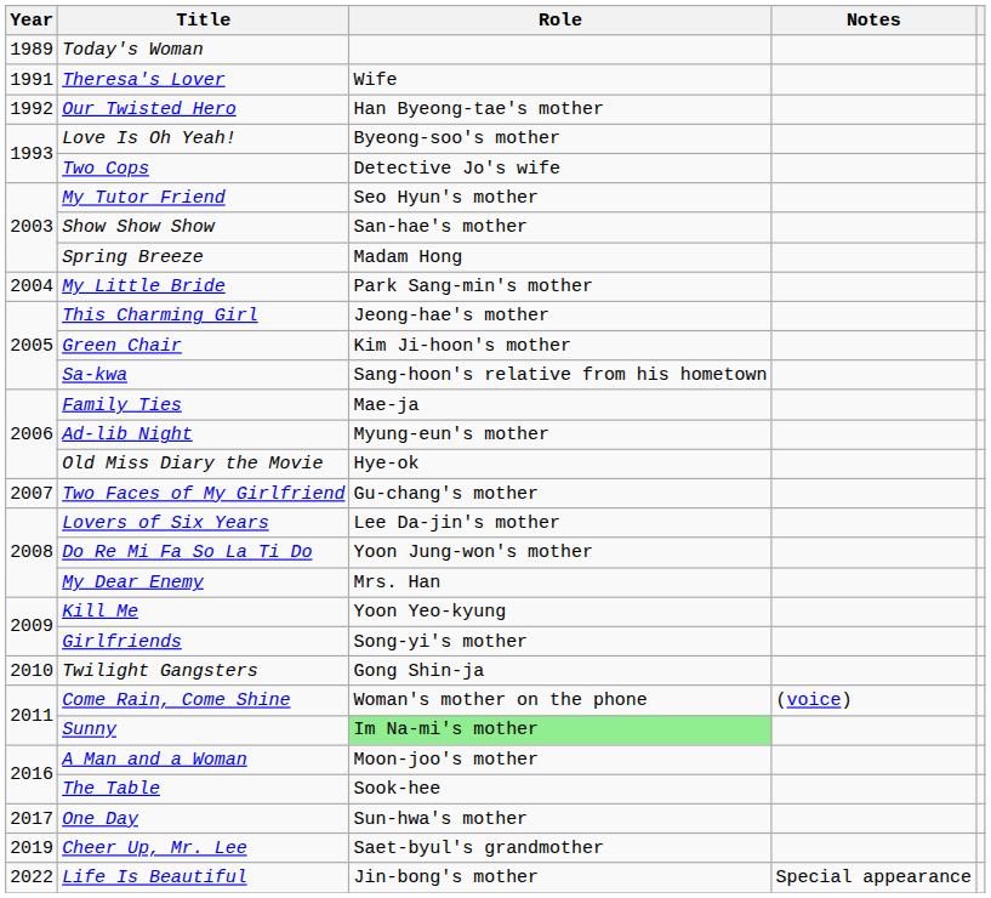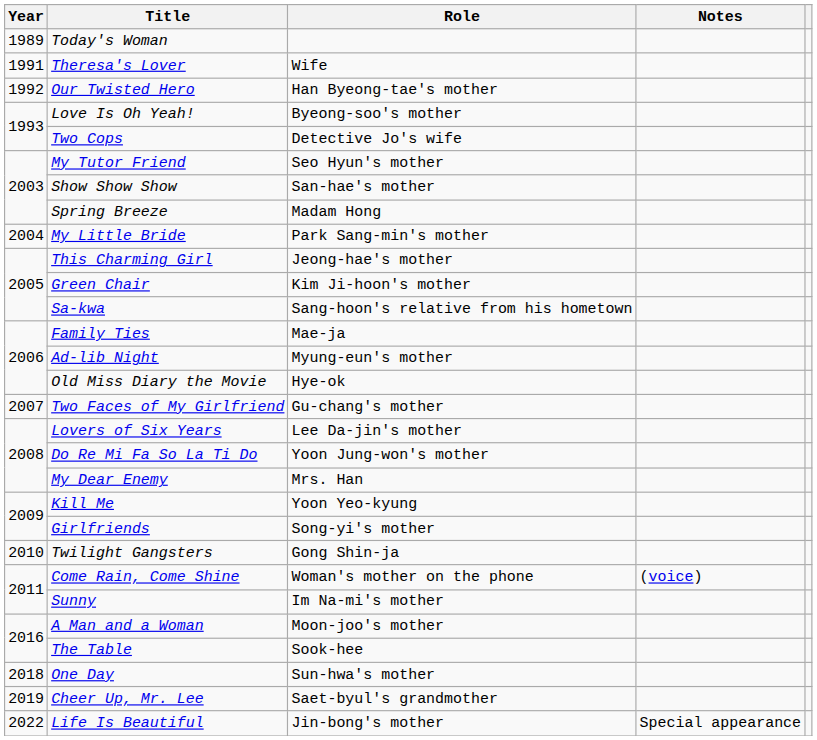 <table class="wikitable sortable">
 <tr>
 <th>Year</th>
 <th>Title</th>
 <th>Role</th>
 <th scope="col" class="unsortable">Notes</th>
 <th scope="col" class="unsortable"></th>
 </tr>
 <tr>
 <td>1989</td>
 <td><em>Today's Woman</em></td>
 <td></td>
 <td></td>
 <td></td>
 </tr>
 <tr>
 <td>1991</td>
 <td><em><a href='#'>Theresa's Lover</a></em></td>
 <td>Wife</td>
 <td></td>
 <td></td>
 </tr>
 <tr>
 <td>1992</td>
 <td><em><a href='#'>Our Twisted Hero</a></em></td>
 <td>Han Byeong-tae's mother</td>
 <td></td>
 <td></td>
 </tr>
 <tr>
 <td rowspan=2>1993</td>
 <td><em>Love Is Oh Yeah!</em></td>
 <td>Byeong-soo's mother</td>
 <td></td>
 <td></td>
 </tr>
 <tr>
 <td><em><a href='#'>Two Cops</a></em></td>
 <td>Detective Jo's wife</td>
 <td></td>
 <td></td>
 </tr>
 <tr>
 <td rowspan=3>2003</td>
 <td><em><a href='#'>My Tutor Friend</a></em></td>
 <td>Seo Hyun's mother</td>
 <td></td>
 <td></td>
 </tr>
 <tr>
 <td><em>Show Show Show</em></td>
 <td>San-hae's mother</td>
 <td></td>
 <td></td>
 </tr>
 <tr>
 <td><em>Spring Breeze</em></td>
 <td>Madam Hong</td>
 <td></td>
 <td></td>
 </tr>
 <tr>
 <td>2004</td>
 <td><em><a href='#'>My Little Bride</a></em></td>
 <td>Park Sang-min's mother</td>
 <td></td>
 <td></td>
 </tr>
 <tr>
 <td rowspan=3>2005</td>
 <td><em><a href='#'>This Charming Girl</a></em></td>
 <td>Jeong-hae's mother</td>
 <td></td>
 <td></td>
 </tr>
 <tr>
 <td><em><a href='#'>Green Chair</a></em></td>
 <td>Kim Ji-hoon's mother</td>
 <td></td>
 <td></td>
 </tr>
 <tr>
 <td><em><a href='#'>Sa-kwa</a></em></td>
 <td>Sang-hoon's relative from his hometown</td>
 <td></td>
 <td></td>
 </tr>
 <tr>
 <td rowspan=3>2006</td>
 <td><em><a href='#'>Family Ties</a></em></td>
 <td>Mae-ja</td>
 <td></td>
 <td></td>
 </tr>
 <tr>
 <td><em><a href='#'>Ad-lib Night</a></em></td>
 <td>Myung-eun's mother</td>
 <td></td>
 <td></td>
 </tr>
 <tr>
 <td><em>Old Miss Diary the Movie</em></td>
 <td>Hye-ok</td>
 <td></td>
 <td></td>
 </tr>
 <tr>
 <td>2007</td>
 <td><em><a href='#'>Two Faces of My Girlfriend</a></em></td>
 <td>Gu-chang's mother</td>
 <td></td>
 <td></td>
 </tr>
 <tr>
 <td rowspan=3>2008</td>
 <td><em><a href='#'>Lovers of Six Years</a></em></td>
 <td>Lee Da-jin's mother</td>
 <td></td>
 <td></td>
 </tr>
 <tr>
 <td><em><a href='#'>Do Re Mi Fa So La Ti Do</a></em></td>
 <td>Yoon Jung-won's mother</td>
 <td></td>
 <td></td>
 </tr>
 <tr>
 <td><em><a href='#'>My Dear Enemy</a></em></td>
 <td>Mrs. Han</td>
 <td></td>
 <td></td>
 </tr>
 <tr>
 <td rowspan=2>2009</td>
 <td><em><a href='#'>Kill Me</a></em></td>
 <td>Yoon Yeo-kyung</td>
 <td></td>
 <td></td>
 </tr>
 <tr>
 <td><em><a href='#'>Girlfriends</a></em></td>
 <td>Song-yi's mother</td>
 <td></td>
 <td></td>
 </tr>
 <tr>
 <td>2010</td>
 <td><em>Twilight Gangsters</em></td>
 <td>Gong Shin-ja</td>
 <td></td>
 <td></td>
 </tr>
 <tr>
 <td rowspan=2>2011</td>
 <td><em><a href='#'>Come Rain, Come Shine</a></em></td>
 <td>Woman's mother on the phone</td>
 <td>(<a href='#'>voice</a>)</td>
 <td></td>
 </tr>
 <tr>
 <td><em><a href='#'>Sunny</a></em></td>
-<td style="background: lightgreen;">Im Na-mi's mother</td>
+<td>Im Na-mi's mother</td>
 <td></td>
 <td></td>
 </tr>
 <tr>
 <td rowspan=2>2016</td>
 <td><em><a href='#'>A Man and a Woman</a></em></td>
 <td>Moon-joo's mother</td>
 <td></td>
 <td></td>
 </tr>
 <tr>
 <td><em><a href='#'>The Table</a></em></td>
 <td>Sook-hee</td>
 <td></td>
 <td></td>
 </tr>
 <tr>
-<td>2017</td>
+<td>2018</td>
 <td><em><a href='#'>One Day</a></em></td>
 <td>Sun-hwa's mother</td>
 <td></td>
 <td></td>
 </tr>
 <tr>
 <td>2019</td>
 <td><em><a href='#'>Cheer Up, Mr. Lee</a></em></td>
 <td>Saet-byul's grandmother</td>
 <td></td>
 <td></td>
 </tr>
 <tr>
 <td>2022</td>
 <td><em><a href='#'>Life Is Beautiful</a></em></td>
 <td>Jin-bong's mother</td>
 <td>Special appearance</td>
 <td style="text-align:center"></td>
 </tr>
 </table>
